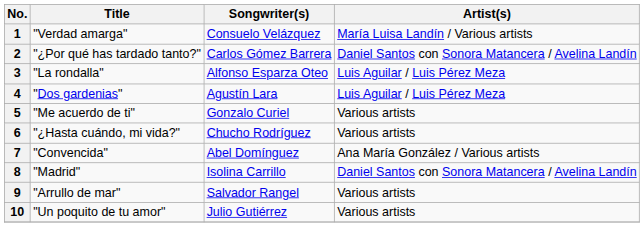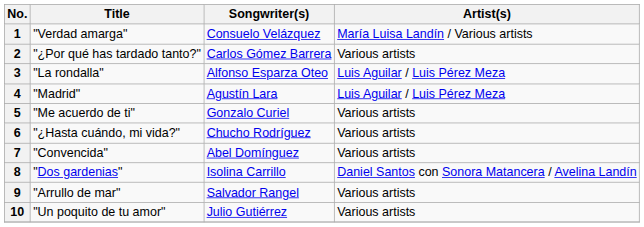 <table class="wikitable sortable" style="text-align: left">
 <tr>
 <th scope="col">No.</th>
 <th scope="col">Title</th>
 <th scope="col">Songwriter(s)</th>
 <th scope="col">Artist(s)</th>
 </tr>
 <tr>
 <th scope="row">1</th>
 <td>"Verdad amarga"</td>
 <td><a href='#'>Consuelo Velázquez</a></td>
 <td><a href='#'>María Luisa Landín</a> / Various artists</td>
 </tr>
 <tr>
 <th scope="row">2</th>
 <td>"¿Por qué has tardado tanto?"</td>
 <td><a href='#'>Carlos Gómez Barrera</a></td>
-<td><a href='#'>Daniel Santos</a> con <a href='#'>Sonora Matancera</a> / <a href='#'>Avelina Landín</a></td>
+<td>Various artists</td>
 </tr>
 <tr>
 <th scope="row">3</th>
 <td>"La rondalla"</td>
 <td><a href='#'>Alfonso Esparza Oteo</a></td>
 <td><a href='#'>Luis Aguilar</a> / <a href='#'>Luis Pérez Meza</a></td>
 </tr>
 <tr>
 <th scope="row">4</th>
-<td>"<a href='#'>Dos gardenias</a>"</td>
+<td>"Madrid"</td>
 <td><a href='#'>Agustín Lara</a></td>
 <td><a href='#'>Luis Aguilar</a> / <a href='#'>Luis Pérez Meza</a></td>
 </tr>
 <tr>
 <th scope="row">5</th>
 <td>"Me acuerdo de ti"</td>
 <td><a href='#'>Gonzalo Curiel</a></td>
 <td>Various artists</td>
 </tr>
 <tr>
 <th scope="row">6</th>
 <td>"¿Hasta cuándo, mi vida?"</td>
 <td><a href='#'>Chucho Rodríguez</a></td>
 <td>Various artists</td>
 </tr>
 <tr>
 <th scope="row">7</th>
 <td>"Convencida"</td>
 <td><a href='#'>Abel Domínguez</a></td>
-<td>Ana María González / Various artists</td>
+<td>Various artists</td>
 </tr>
 <tr>
 <th scope="row">8</th>
-<td>"Madrid"</td>
+<td>"<a href='#'>Dos gardenias</a>"</td>
 <td><a href='#'>Isolina Carrillo</a></td>
 <td><a href='#'>Daniel Santos</a> con <a href='#'>Sonora Matancera</a> / <a href='#'>Avelina Landín</a></td>
 </tr>
 <tr>
 <th scope="row">9</th>
 <td>"Arrullo de mar"</td>
 <td><a href='#'>Salvador Rangel</a></td>
 <td>Various artists</td>
 </tr>
 <tr>
 <th scope="row">10</th>
 <td>"Un poquito de tu amor"</td>
 <td><a href='#'>Julio Gutiérrez</a></td>
 <td>Various artists</td>
 </tr>
 <tr>
 </tr>
 </table>
